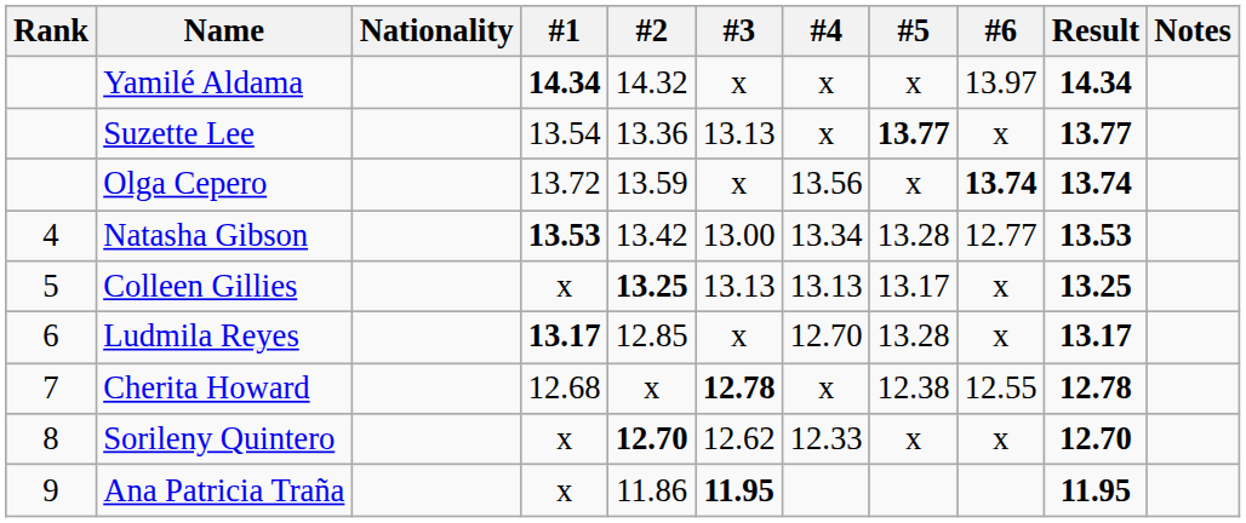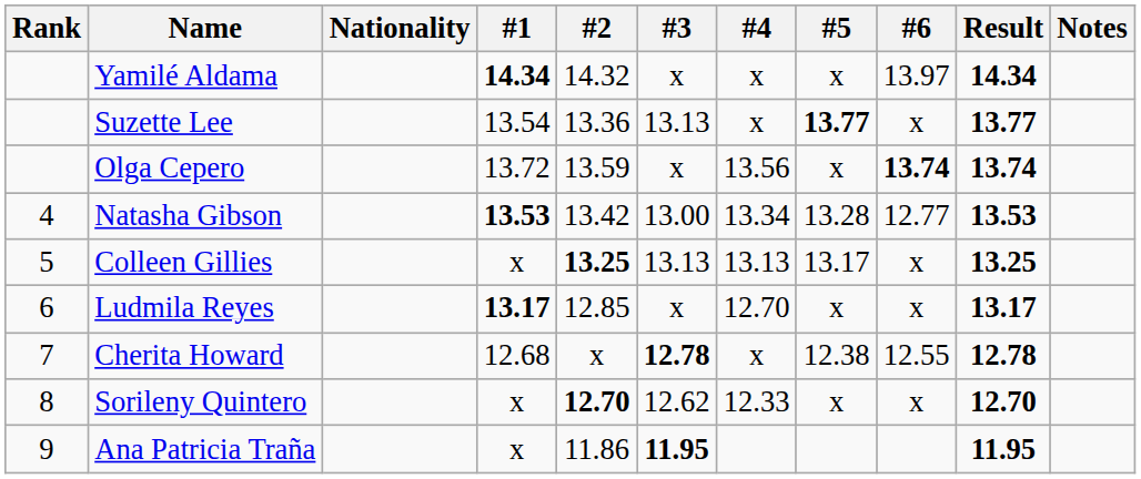 <table class="wikitable sortable" style="text-align:center">
 <tr>
 <th>Rank</th>
 <th>Name</th>
 <th>Nationality</th>
 <th>#1</th>
 <th>#2</th>
 <th>#3</th>
 <th>#4</th>
 <th>#5</th>
 <th>#6</th>
 <th>Result</th>
 <th>Notes</th>
 </tr>
 <tr>
 <td></td>
 <td align=left><a href='#'>Yamilé Aldama</a></td>
 <td align=left></td>
 <td><strong>14.34</strong></td>
 <td>14.32</td>
 <td>x</td>
 <td>x</td>
 <td>x</td>
 <td>13.97</td>
 <td><strong>14.34</strong></td>
 <td></td>
 </tr>
 <tr>
 <td></td>
 <td align=left><a href='#'>Suzette Lee</a></td>
 <td align=left></td>
 <td>13.54</td>
 <td>13.36</td>
 <td>13.13</td>
 <td>x</td>
 <td><strong>13.77</strong></td>
 <td>x</td>
 <td><strong>13.77</strong></td>
 <td></td>
 </tr>
 <tr>
 <td></td>
 <td align=left><a href='#'>Olga Cepero</a></td>
 <td align=left></td>
 <td>13.72</td>
 <td>13.59</td>
 <td>x</td>
 <td>13.56</td>
 <td>x</td>
 <td><strong>13.74</strong></td>
 <td><strong>13.74</strong></td>
 <td></td>
 </tr>
 <tr>
 <td>4</td>
 <td align=left><a href='#'>Natasha Gibson</a></td>
 <td align=left></td>
 <td><strong>13.53</strong></td>
 <td>13.42</td>
 <td>13.00</td>
 <td>13.34</td>
 <td>13.28</td>
 <td>12.77</td>
 <td><strong>13.53</strong></td>
 <td></td>
 </tr>
 <tr>
 <td>5</td>
 <td align=left><a href='#'>Colleen Gillies</a></td>
 <td align=left></td>
 <td>x</td>
 <td><strong>13.25</strong></td>
 <td>13.13</td>
 <td>13.13</td>
 <td>13.17</td>
 <td>x</td>
 <td><strong>13.25</strong></td>
 <td></td>
 </tr>
 <tr>
 <td>6</td>
 <td align=left><a href='#'>Ludmila Reyes</a></td>
 <td align=left></td>
 <td><strong>13.17</strong></td>
 <td>12.85</td>
 <td>x</td>
 <td>12.70</td>
-<td>13.28</td>
+<td>x</td>
 <td>x</td>
 <td><strong>13.17</strong></td>
 <td></td>
 </tr>
 <tr>
 <td>7</td>
 <td align=left><a href='#'>Cherita Howard</a></td>
 <td align=left></td>
 <td>12.68</td>
 <td>x</td>
 <td><strong>12.78</strong></td>
 <td>x</td>
 <td>12.38</td>
 <td>12.55</td>
 <td><strong>12.78</strong></td>
 <td></td>
 </tr>
 <tr>
 <td>8</td>
 <td align=left><a href='#'>Sorileny Quintero</a></td>
 <td align=left></td>
 <td>x</td>
 <td><strong>12.70</strong></td>
 <td>12.62</td>
 <td>12.33</td>
 <td>x</td>
 <td>x</td>
 <td><strong>12.70</strong></td>
 <td></td>
 </tr>
 <tr>
 <td>9</td>
 <td align=left><a href='#'>Ana Patricia Traña</a></td>
 <td align=left></td>
 <td>x</td>
 <td>11.86</td>
 <td><strong>11.95</strong></td>
 <td></td>
 <td></td>
 <td></td>
 <td><strong>11.95</strong></td>
 <td></td>
 </tr>
 </table>
